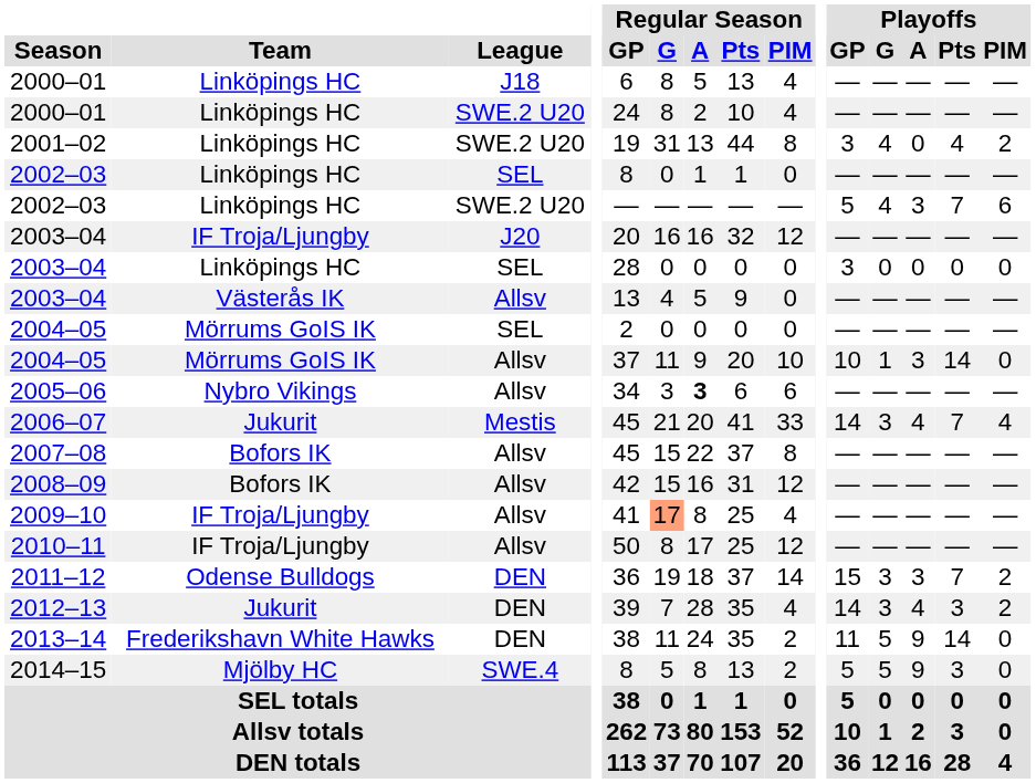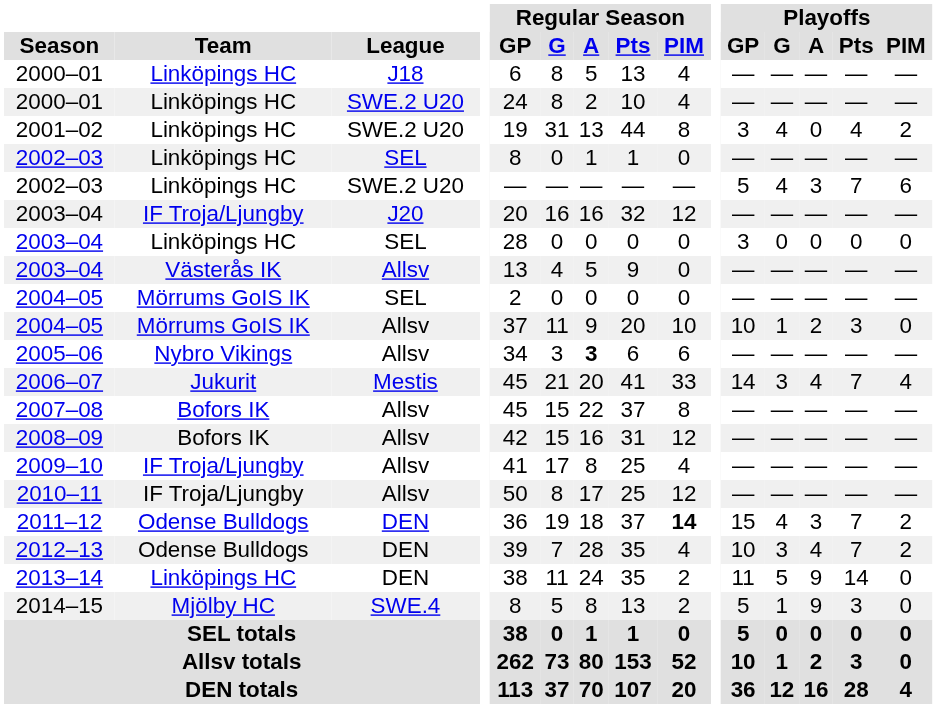 <table border="0" cellpadding="1" cellspacing="0" style="text-align:center; width:75%">
 <tr bgcolor="#e0e0e0">
 <th colspan="3"  bgcolor="#ffffff"> </th>
 <th rowspan="99" bgcolor="#ffffff"> </th>
 <th colspan="5">Regular Season</th>
 <th rowspan="99" bgcolor="#ffffff"> </th>
 <th colspan="5">Playoffs</th>
 </tr>
 <tr bgcolor="#e0e0e0">
 <th>Season</th>
 <th>Team</th>
 <th>League</th>
 <th>GP</th>
 <th><a href='#'>G</a></th>
 <th><a href='#'>A</a></th>
 <th><a href='#'>Pts</a></th>
 <th><a href='#'>PIM</a></th>
 <th>GP</th>
 <th>G</th>
 <th>A</th>
 <th>Pts</th>
 <th>PIM</th>
 </tr>
 <tr>
 <td>2000–01</td>
 <td><a href='#'>Linköpings HC</a></td>
 <td><a href='#'>J18</a></td>
 <td>6</td>
 <td>8</td>
 <td>5</td>
 <td>13</td>
 <td>4</td>
 <td>—</td>
 <td>—</td>
 <td>—</td>
 <td>—</td>
 <td>—</td>
 </tr>
 <tr bgcolor="#f0f0f0">
 <td>2000–01</td>
 <td>Linköpings HC</td>
 <td><a href='#'>SWE.2 U20</a></td>
 <td>24</td>
 <td>8</td>
 <td>2</td>
 <td>10</td>
 <td>4</td>
 <td>—</td>
 <td>—</td>
 <td>—</td>
 <td>—</td>
 <td>—</td>
 </tr>
 <tr>
 <td>2001–02</td>
 <td>Linköpings HC</td>
 <td>SWE.2 U20</td>
 <td>19</td>
 <td>31</td>
 <td>13</td>
 <td>44</td>
 <td>8</td>
 <td>3</td>
 <td>4</td>
 <td>0</td>
 <td>4</td>
 <td>2</td>
 </tr>
 <tr bgcolor="#f0f0f0">
 <td><a href='#'>2002–03</a></td>
 <td>Linköpings HC</td>
 <td><a href='#'>SEL</a></td>
 <td>8</td>
 <td>0</td>
 <td>1</td>
 <td>1</td>
 <td>0</td>
 <td>—</td>
 <td>—</td>
 <td>—</td>
 <td>—</td>
 <td>—</td>
 </tr>
 <tr>
 <td>2002–03</td>
 <td>Linköpings HC</td>
 <td>SWE.2 U20</td>
 <td>—</td>
 <td>—</td>
 <td>—</td>
 <td>—</td>
 <td>—</td>
 <td>5</td>
 <td>4</td>
 <td>3</td>
 <td>7</td>
 <td>6</td>
 </tr>
 <tr bgcolor="#f0f0f0">
 <td>2003–04</td>
 <td><a href='#'>IF Troja/Ljungby</a></td>
 <td><a href='#'>J20</a></td>
 <td>20</td>
 <td>16</td>
 <td>16</td>
 <td>32</td>
 <td>12</td>
 <td>—</td>
 <td>—</td>
 <td>—</td>
 <td>—</td>
 <td>—</td>
 </tr>
 <tr>
 <td><a href='#'>2003–04</a></td>
 <td>Linköpings HC</td>
 <td>SEL</td>
 <td>28</td>
 <td>0</td>
 <td>0</td>
 <td>0</td>
 <td>0</td>
 <td>3</td>
 <td>0</td>
 <td>0</td>
 <td>0</td>
 <td>0</td>
 </tr>
 <tr bgcolor="#f0f0f0">
 <td><a href='#'>2003–04</a></td>
 <td><a href='#'>Västerås IK</a></td>
 <td><a href='#'>Allsv</a></td>
 <td>13</td>
 <td>4</td>
 <td>5</td>
 <td>9</td>
 <td>0</td>
 <td>—</td>
 <td>—</td>
 <td>—</td>
 <td>—</td>
 <td>—</td>
 </tr>
 <tr>
 <td><a href='#'>2004–05</a></td>
 <td><a href='#'>Mörrums GoIS IK</a></td>
 <td>SEL</td>
 <td>2</td>
 <td>0</td>
 <td>0</td>
 <td>0</td>
 <td>0</td>
 <td>—</td>
 <td>—</td>
 <td>—</td>
 <td>—</td>
 <td>—</td>
 </tr>
 <tr bgcolor="#f0f0f0">
 <td><a href='#'>2004–05</a></td>
 <td><a href='#'>Mörrums GoIS IK</a></td>
 <td>Allsv</td>
 <td>37</td>
 <td>11</td>
 <td>9</td>
 <td>20</td>
 <td>10</td>
 <td>10</td>
 <td>1</td>
+<td>2</td>
 <td>3</td>
-<td>14</td>
 <td>0</td>
 </tr>
 <tr>
 <td><a href='#'>2005–06</a></td>
 <td><a href='#'>Nybro Vikings</a></td>
 <td>Allsv</td>
 <td>34</td>
 <td>3</td>
 <td><strong>3</strong></td>
 <td>6</td>
 <td>6</td>
 <td>—</td>
 <td>—</td>
 <td>—</td>
 <td>—</td>
 <td>—</td>
 </tr>
 <tr bgcolor="#f0f0f0">
 <td><a href='#'>2006–07</a></td>
 <td><a href='#'>Jukurit</a></td>
 <td><a href='#'>Mestis</a></td>
 <td>45</td>
 <td>21</td>
 <td>20</td>
 <td>41</td>
 <td>33</td>
 <td>14</td>
 <td>3</td>
 <td>4</td>
 <td>7</td>
 <td>4</td>
 </tr>
 <tr>
 <td><a href='#'>2007–08</a></td>
 <td><a href='#'>Bofors IK</a></td>
 <td>Allsv</td>
 <td>45</td>
 <td>15</td>
 <td>22</td>
 <td>37</td>
 <td>8</td>
 <td>—</td>
 <td>—</td>
 <td>—</td>
 <td>—</td>
 <td>—</td>
 </tr>
 <tr bgcolor="#f0f0f0">
 <td><a href='#'>2008–09</a></td>
 <td>Bofors IK</td>
 <td>Allsv</td>
 <td>42</td>
 <td>15</td>
 <td>16</td>
 <td>31</td>
 <td>12</td>
 <td>—</td>
 <td>—</td>
 <td>—</td>
 <td>—</td>
 <td>—</td>
 </tr>
 <tr>
 <td><a href='#'>2009–10</a></td>
 <td><a href='#'>IF Troja/Ljungby</a></td>
 <td>Allsv</td>
 <td>41</td>
-<td style="background: lightsalmon;">17</td>
+<td>17</td>
 <td>8</td>
 <td>25</td>
 <td>4</td>
 <td>—</td>
 <td>—</td>
 <td>—</td>
 <td>—</td>
 <td>—</td>
 </tr>
 <tr bgcolor="#f0f0f0">
 <td><a href='#'>2010–11</a></td>
 <td>IF Troja/Ljungby</td>
 <td>Allsv</td>
 <td>50</td>
 <td>8</td>
 <td>17</td>
 <td>25</td>
 <td>12</td>
 <td>—</td>
 <td>—</td>
 <td>—</td>
 <td>—</td>
 <td>—</td>
 </tr>
 <tr>
 <td><a href='#'>2011–12</a></td>
 <td><a href='#'>Odense Bulldogs</a></td>
 <td><a href='#'>DEN</a></td>
 <td>36</td>
 <td>19</td>
 <td>18</td>
 <td>37</td>
-<td>14</td>
+<td><strong>14</strong></td>
 <td>15</td>
-<td>3</td>
+<td>4</td>
 <td>3</td>
 <td>7</td>
 <td>2</td>
 </tr>
 <tr bgcolor="#f0f0f0">
 <td><a href='#'>2012–13</a></td>
-<td><a href='#'>Jukurit</a></td>
+<td>Odense Bulldogs</td>
 <td>DEN</td>
 <td>39</td>
 <td>7</td>
 <td>28</td>
 <td>35</td>
 <td>4</td>
-<td>14</td>
+<td>10</td>
 <td>3</td>
 <td>4</td>
-<td>3</td>
+<td>7</td>
 <td>2</td>
 </tr>
 <tr>
 <td><a href='#'>2013–14</a></td>
-<td><a href='#'>Frederikshavn White Hawks</a></td>
+<td><a href='#'>Linköpings HC</a></td>
 <td>DEN</td>
 <td>38</td>
 <td>11</td>
 <td>24</td>
 <td>35</td>
 <td>2</td>
 <td>11</td>
 <td>5</td>
 <td>9</td>
 <td>14</td>
 <td>0</td>
 </tr>
 <tr bgcolor="#f0f0f0">
 <td>2014–15</td>
 <td><a href='#'>Mjölby HC</a></td>
 <td><a href='#'>SWE.4</a></td>
 <td>8</td>
 <td>5</td>
 <td>8</td>
 <td>13</td>
 <td>2</td>
 <td>5</td>
-<td>5</td>
+<td>1</td>
 <td>9</td>
 <td>3</td>
 <td>0</td>
 </tr>
 <tr bgcolor="#e0e0e0">
 <th colspan="3">SEL totals</th>
 <th>38</th>
 <th>0</th>
 <th>1</th>
 <th>1</th>
 <th>0</th>
 <th>5</th>
 <th>0</th>
 <th>0</th>
 <th>0</th>
 <th>0</th>
 </tr>
 <tr bgcolor="#e0e0e0">
 <th colspan="3">Allsv totals</th>
 <th>262</th>
 <th>73</th>
 <th>80</th>
 <th>153</th>
 <th>52</th>
 <th>10</th>
 <th>1</th>
 <th>2</th>
 <th>3</th>
 <th>0</th>
 </tr>
 <tr bgcolor="#e0e0e0">
 <th colspan="3">DEN totals</th>
 <th>113</th>
 <th>37</th>
 <th>70</th>
 <th>107</th>
 <th>20</th>
 <th>36</th>
 <th>12</th>
 <th>16</th>
 <th>28</th>
 <th>4</th>
 </tr>
 </table>
